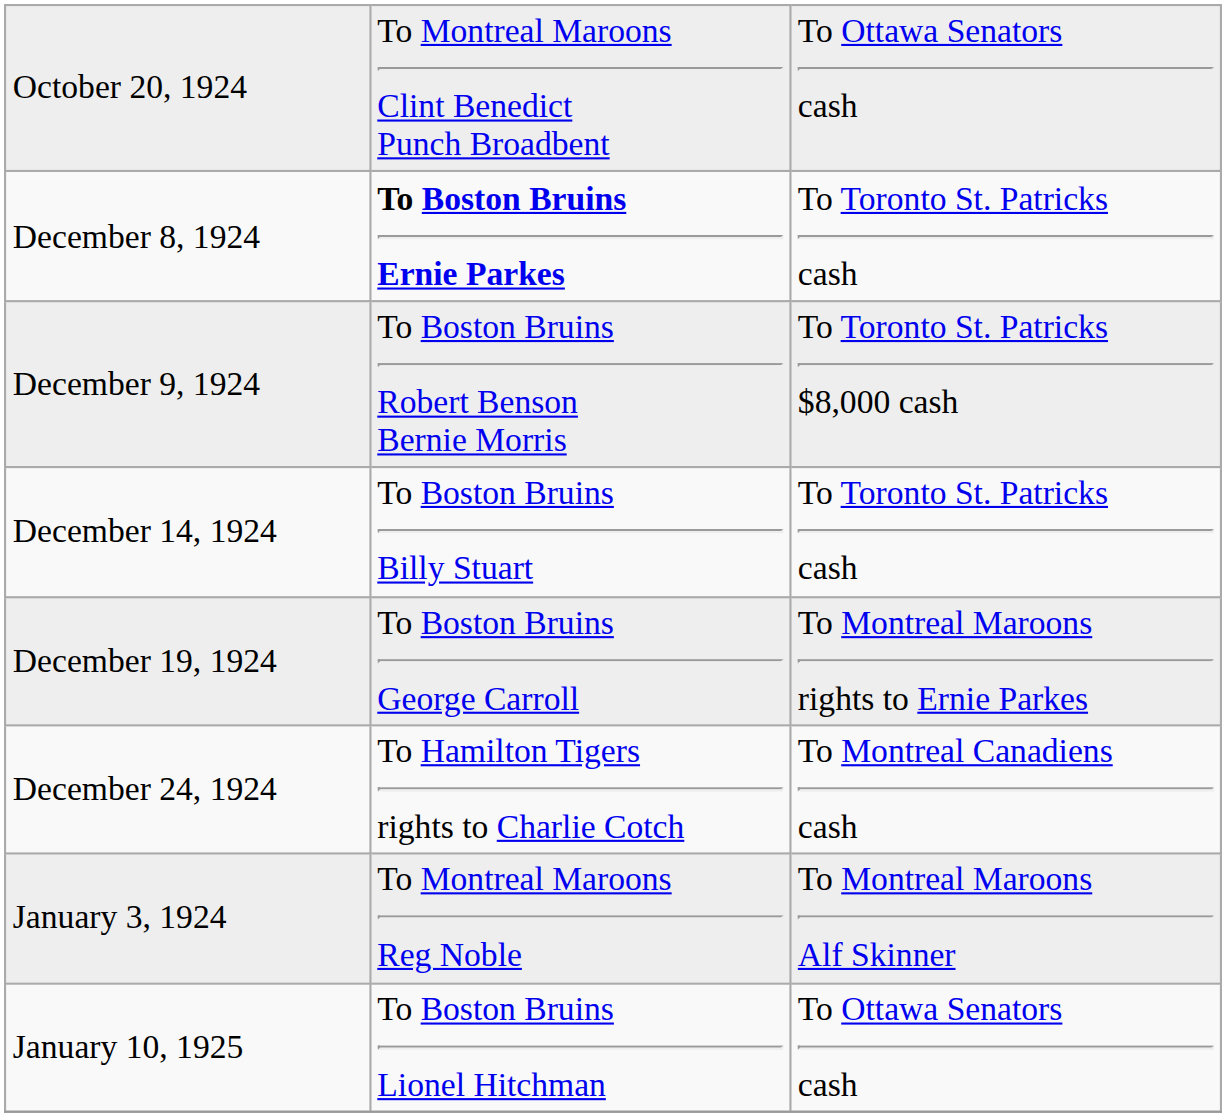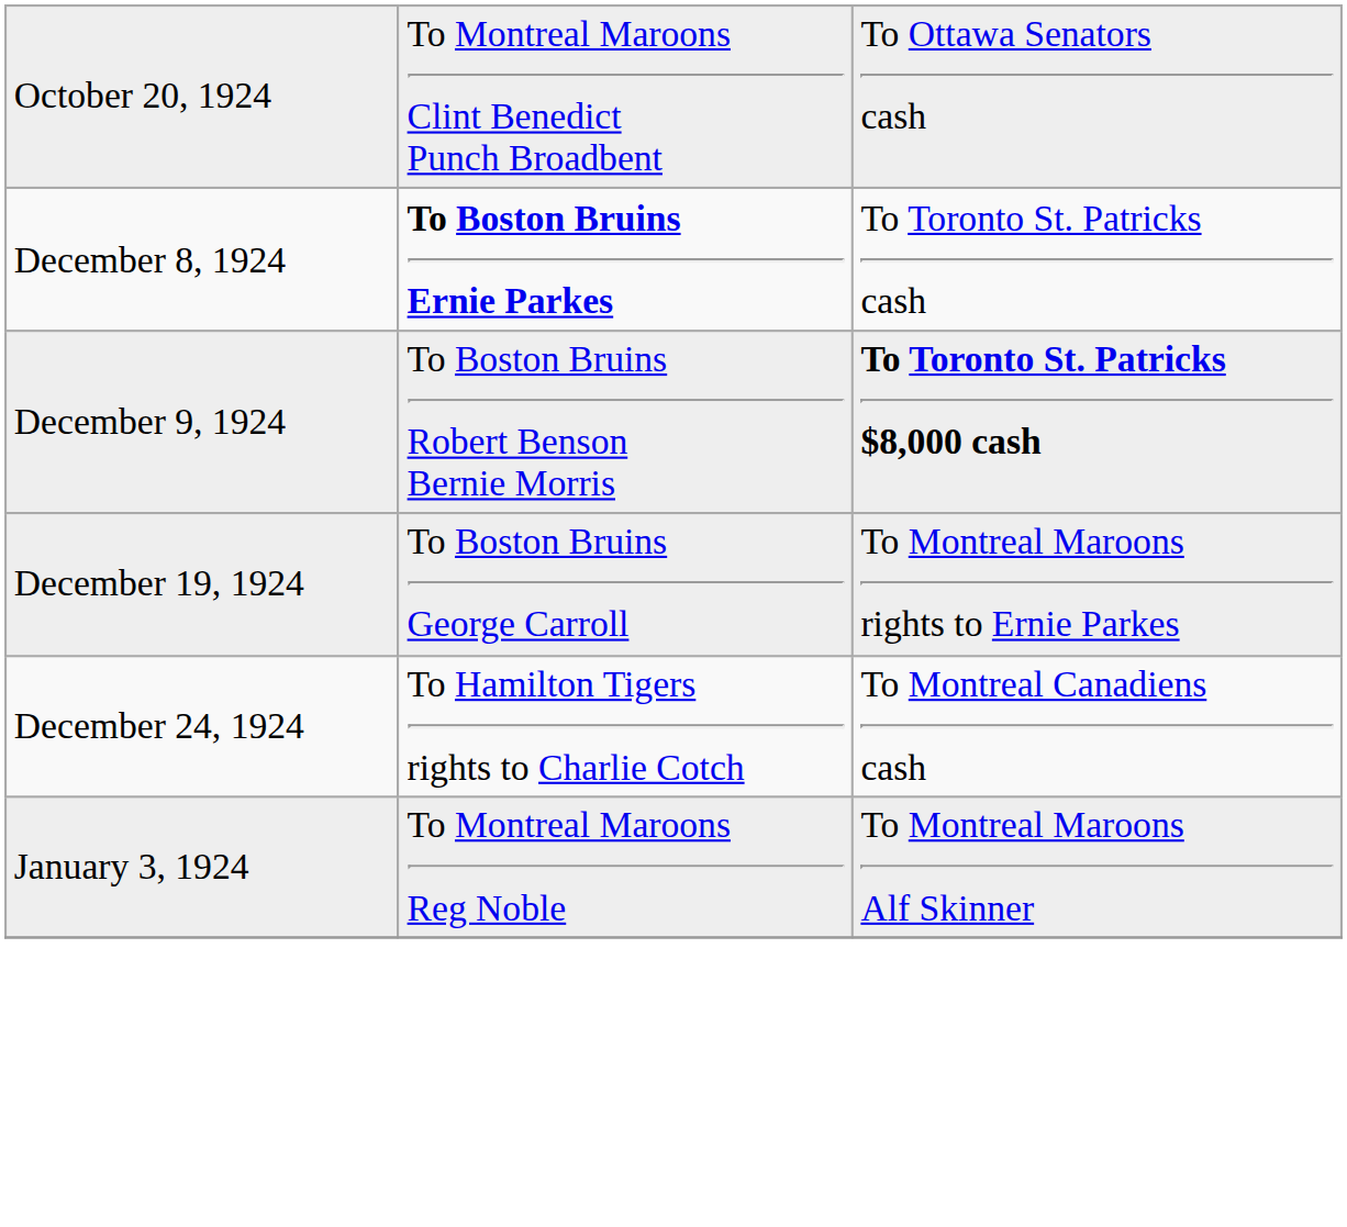 <table class="wikitable" style="border:1px solid #999999; width:580px;">
 <tr bgcolor="eeeeee">
 <td>October 20, 1924</td>
 <td valign="top">To <a href='#'>Montreal Maroons</a><hr><a href='#'>Clint Benedict</a><br><a href='#'>Punch Broadbent</a></td>
 <td valign="top">To <a href='#'>Ottawa Senators</a> <hr>cash</td>
 </tr>
 <tr>
 <td>December 8, 1924</td>
 <td valign="top"><strong>To <a href='#'>Boston Bruins</a><hr><a href='#'>Ernie Parkes</a></strong></td>
 <td valign="top">To <a href='#'>Toronto St. Patricks</a> <hr>cash</td>
 </tr>
 <tr bgcolor="eeeeee">
 <td>December 9, 1924</td>
 <td valign="top">To <a href='#'>Boston Bruins</a><hr><a href='#'>Robert Benson</a><br><a href='#'>Bernie Morris</a></td>
-<td valign="top">To <a href='#'>Toronto St. Patricks</a> <hr>$8,000 cash</td>
-</tr>
-<tr>
-<td>December 14, 1924</td>
-<td valign="top">To <a href='#'>Boston Bruins</a><hr><a href='#'>Billy Stuart</a></td>
-<td valign="top">To <a href='#'>Toronto St. Patricks</a> <hr>cash</td>
+<td valign="top"><strong>To <a href='#'>Toronto St. Patricks</a> <hr>$8,000 cash</strong></td>
 </tr>
 <tr bgcolor="eeeeee">
 <td>December 19, 1924</td>
 <td valign="top">To <a href='#'>Boston Bruins</a><hr><a href='#'>George Carroll</a></td>
 <td valign="top">To <a href='#'>Montreal Maroons</a> <hr>rights to <a href='#'>Ernie Parkes</a></td>
 </tr>
 <tr>
 <td>December 24, 1924</td>
 <td valign="top">To <a href='#'>Hamilton Tigers</a><hr>rights to <a href='#'>Charlie Cotch</a></td>
 <td valign="top">To <a href='#'>Montreal Canadiens</a> <hr>cash</td>
 </tr>
 <tr bgcolor="eeeeee">
 <td>January 3, 1924</td>
 <td valign="top">To <a href='#'>Montreal Maroons</a><hr><a href='#'>Reg Noble</a></td>
 <td valign="top">To <a href='#'>Montreal Maroons</a> <hr><a href='#'>Alf Skinner</a></td>
 </tr>
-<tr>
-<td>January 10, 1925</td>
-<td valign="top">To <a href='#'>Boston Bruins</a><hr><a href='#'>Lionel Hitchman</a></td>
-<td valign="top">To <a href='#'>Ottawa Senators</a> <hr>cash</td>
-</tr>
 <tr bgcolor="eeeeee">
 </tr>
 </table>
